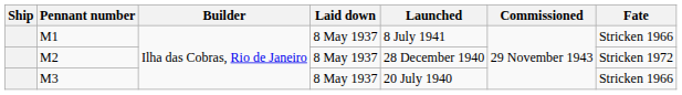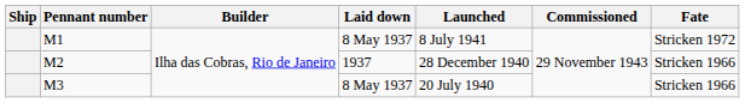 <table class="wikitable plainrowheaders">
 <tr>
 <th scope="col">Ship</th>
 <th scope="col">Pennant number</th>
 <th scope="col">Builder</th>
 <th scope="col">Laid down</th>
 <th scope="col">Launched</th>
 <th scope="col">Commissioned</th>
 <th scope="col">Fate</th>
 </tr>
 <tr>
 <th scope="row"></th>
 <td>M1</td>
 <td rowspan=3>Ilha das Cobras, <a href='#'>Rio de Janeiro</a></td>
 <td>8 May 1937</td>
 <td>8 July 1941</td>
 <td rowspan=3>29 November 1943</td>
-<td>Stricken 1966</td>
+<td>Stricken 1972</td>
 </tr>
 <tr>
 <th scope="row"></th>
 <td>M2</td>
-<td>8 May 1937</td>
+<td>1937</td>
 <td>28 December 1940</td>
-<td>Stricken 1972</td>
+<td>Stricken 1966</td>
 </tr>
 <tr>
 <th scope="row"></th>
 <td>M3</td>
 <td>8 May 1937</td>
 <td>20 July 1940</td>
 <td>Stricken 1966</td>
 </tr>
 </table>
